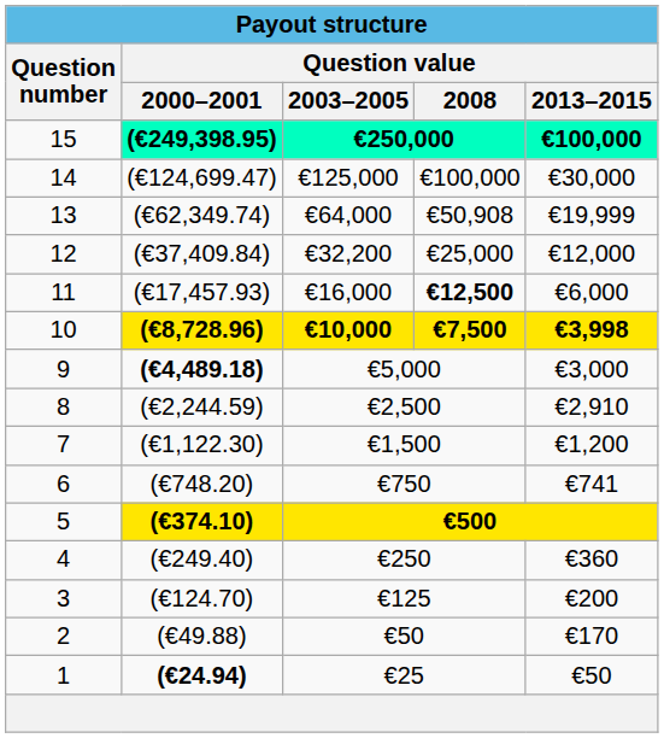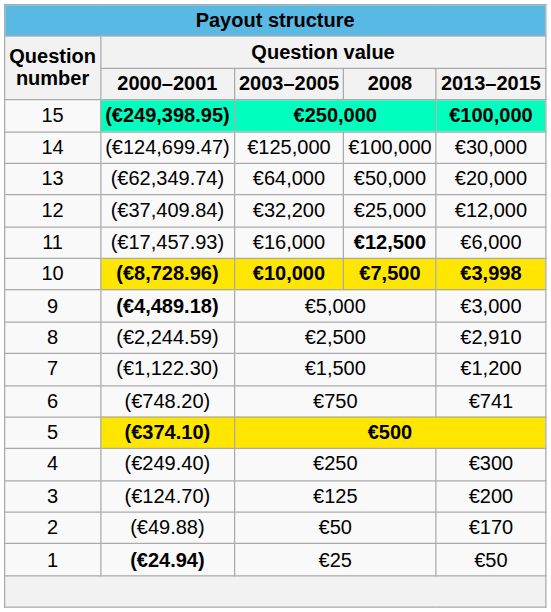 <table class="wikitable" style="text-align:center;">
 <tr>
 <th colspan="5" style="background: #58B9E4">Payout structure</th>
 </tr>
 <tr>
 <th rowspan="2">Question<br>number</th>
 <th colspan="4">Question value</th>
 </tr>
 <tr>
 <th>2000–2001</th>
 <th>2003–2005</th>
 <th>2008</th>
 <th>2013–2015</th>
 </tr>
 <tr>
 <td>15</td>
 <td style="background: #00FFBF"><strong> (€249,398.95)</strong></td>
 <td colspan="2" style="background: #00FFBF"><strong>€250,000</strong></td>
 <td style="background: #00FFBF"><strong>€100,000</strong></td>
 </tr>
 <tr>
 <td>14</td>
 <td> (€124,699.47)</td>
 <td>€125,000</td>
 <td>€100,000</td>
 <td>€30,000</td>
 </tr>
 <tr>
 <td>13</td>
 <td> (€62,349.74)</td>
 <td>€64,000</td>
-<td>€50,908</td>
-<td>€19,999</td>
+<td>€50,000</td>
+<td>€20,000</td>
 </tr>
 <tr>
 <td>12</td>
 <td> (€37,409.84)</td>
 <td>€32,200</td>
 <td>€25,000</td>
 <td>€12,000</td>
 </tr>
 <tr>
 <td>11</td>
 <td> (€17,457.93)</td>
 <td>€16,000</td>
 <td><strong>€12,500</strong></td>
 <td>€6,000</td>
 </tr>
 <tr>
 <td>10</td>
 <td style="background: #FFE600"><strong> (€8,728.96)</strong></td>
 <td style="background: #FFE600"><strong>€10,000</strong></td>
 <td style="background: #FFE600"><strong>€7,500</strong></td>
 <td style="background: #FFE600"><strong>€3,998</strong></td>
 </tr>
 <tr>
 <td>9</td>
 <td><strong> (€4,489.18)</strong></td>
 <td colspan="2">€5,000</td>
 <td>€3,000</td>
 </tr>
 <tr>
 <td>8</td>
 <td> (€2,244.59)</td>
 <td colspan="2">€2,500</td>
 <td>€2,910</td>
 </tr>
 <tr>
 <td>7</td>
 <td> (€1,122.30)</td>
 <td colspan="2">€1,500</td>
 <td>€1,200</td>
 </tr>
 <tr>
 <td>6</td>
 <td> (€748.20)</td>
 <td colspan="2">€750</td>
 <td>€741</td>
 </tr>
 <tr>
 <td>5</td>
 <td style="background: #FFE600"><strong> (€374.10)</strong></td>
 <td colspan="3" style="background: #FFE600"><strong>€500</strong></td>
 </tr>
 <tr>
 <td>4</td>
 <td> (€249.40)</td>
 <td colspan="2">€250</td>
-<td>€360</td>
+<td>€300</td>
 </tr>
 <tr>
 <td>3</td>
 <td> (€124.70)</td>
 <td colspan="2">€125</td>
 <td>€200</td>
 </tr>
 <tr>
 <td>2</td>
 <td> (€49.88)</td>
 <td colspan="2">€50</td>
 <td>€170</td>
 </tr>
 <tr>
 <td>1</td>
 <td><strong> (€24.94)</strong></td>
 <td colspan="2">€25</td>
 <td>€50</td>
 </tr>
 <tr>
 <th colspan="5" style="text-align:left"><br></th>
 </tr>
 </table>
